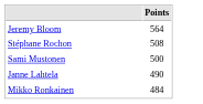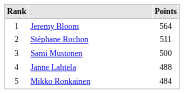 <table cellspacing="1" cellpadding="3" style="border:1px solid #AAAAAA;font-size:86%">
 <tr bgcolor="#E4E4E4">
+<th style="border-bottom:1px solid #AAAAAA" width=10>Rank</th>
 <th style="border-bottom:1px solid #AAAAAA" width=200></th>
 <th style="border-bottom:1px solid #AAAAAA" width=20>Points</th>
 </tr>
 <tr>
+<td align="center">1</td>
 <td> <a href='#'>Jeremy Bloom</a></td>
 <td align=center>564</td>
 </tr>
 <tr>
+<td align="center">2</td>
 <td> <a href='#'>Stéphane Rochon</a></td>
-<td align=center>508</td>
+<td align=center>511</td>
 </tr>
 <tr>
+<td align="center">3</td>
 <td> <a href='#'>Sami Mustonen</a></td>
 <td align=center>500</td>
 </tr>
 <tr>
+<td align="center">4</td>
 <td> <a href='#'>Janne Lahtela</a></td>
-<td align=center>490</td>
+<td align=center>488</td>
 </tr>
 <tr>
+<td align="center">5</td>
 <td> <a href='#'>Mikko Ronkainen</a></td>
 <td align=center>484</td>
 </tr>
 </table>
